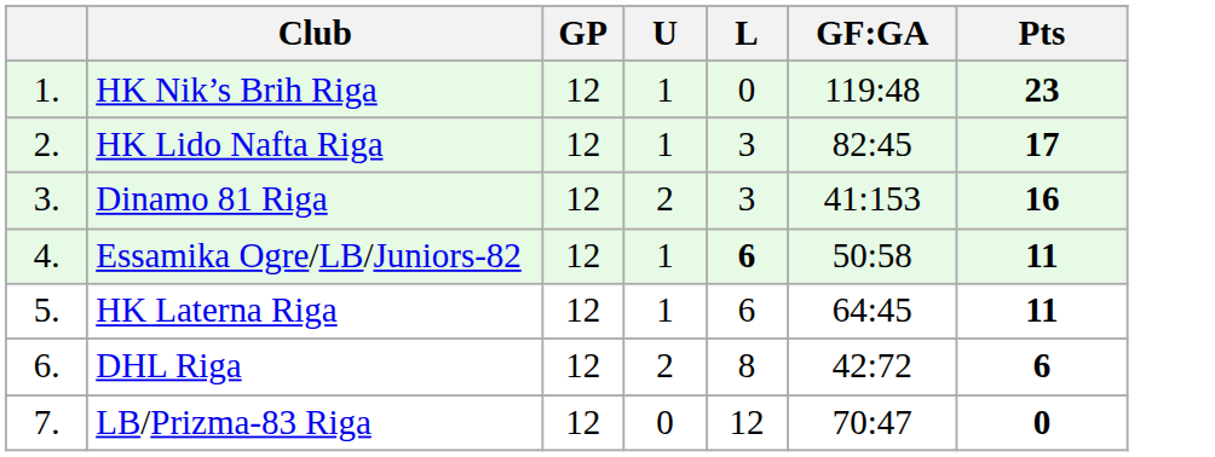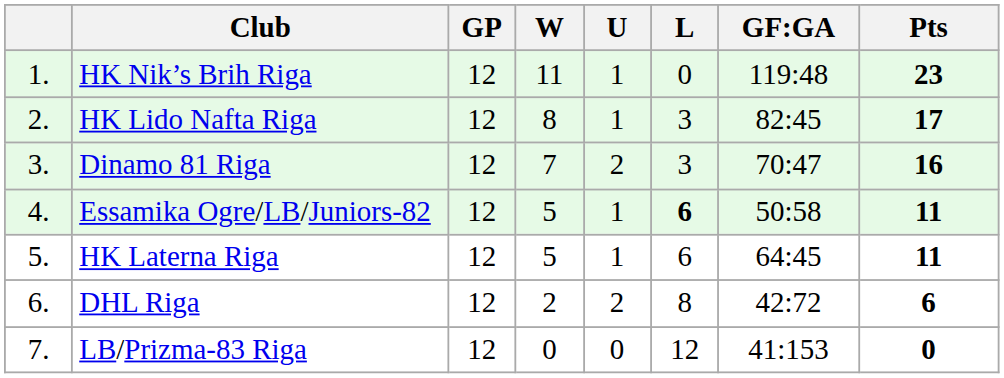 <table class="wikitable">
 <tr>
 <th width="30"></th>
 <th width="200">Club</th>
 <th width="30">GP</th>
+<th width="30">W</th>
 <th width="30">U</th>
 <th width="30">L</th>
 <th width="70">GF:GA</th>
 <th width="70">Pts</th>
 </tr>
 <tr bgcolor="#e6fae6" align="center">
 <td>1.</td>
 <td align="left"><a href='#'>HK Nik’s Brih Riga</a></td>
 <td>12</td>
+<td>11</td>
 <td>1</td>
 <td>0</td>
 <td>119:48</td>
 <td><strong>23</strong></td>
 </tr>
 <tr bgcolor="#e6fae6" align="center">
 <td>2.</td>
 <td align="left"><a href='#'>HK Lido Nafta Riga</a></td>
 <td>12</td>
+<td>8</td>
 <td>1</td>
 <td>3</td>
 <td>82:45</td>
 <td><strong>17</strong></td>
 </tr>
 <tr bgcolor="#e6fae6" align="center">
 <td>3.</td>
 <td align="left"><a href='#'>Dinamo 81 Riga</a></td>
 <td>12</td>
+<td>7</td>
 <td>2</td>
 <td>3</td>
-<td>41:153</td>
+<td>70:47</td>
 <td><strong>16</strong></td>
 </tr>
 <tr bgcolor="#e6fae6" align="center">
 <td>4.</td>
 <td align="left"><a href='#'>Essamika Ogre</a>/<a href='#'>LB</a>/<a href='#'>Juniors-82</a></td>
 <td>12</td>
+<td>5</td>
 <td>1</td>
 <td><strong>6</strong></td>
 <td>50:58</td>
 <td><strong>11</strong></td>
 </tr>
 <tr bgcolor="#FFFFFF" align="center">
 <td>5.</td>
 <td align="left"><a href='#'>HK Laterna Riga</a></td>
 <td>12</td>
+<td>5</td>
 <td>1</td>
 <td>6</td>
 <td>64:45</td>
 <td><strong>11</strong></td>
 </tr>
 <tr bgcolor="#FFFFFF" align="center">
 <td>6.</td>
 <td align="left"><a href='#'>DHL Riga</a></td>
 <td>12</td>
 <td>2</td>
+<td>2</td>
 <td>8</td>
 <td>42:72</td>
 <td><strong>6</strong></td>
 </tr>
 <tr bgcolor="#FFFFFF" align="center">
 <td>7.</td>
 <td align="left"><a href='#'>LB</a>/<a href='#'>Prizma-83 Riga</a></td>
 <td>12</td>
 <td>0</td>
+<td>0</td>
 <td>12</td>
-<td>70:47</td>
+<td>41:153</td>
 <td><strong>0</strong></td>
 </tr>
 </table>
